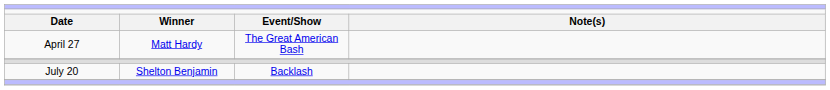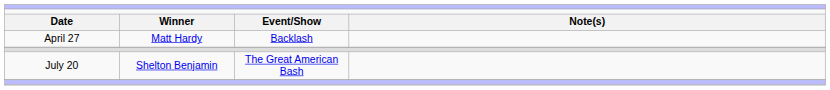 <table class="wikitable" style="text-align:center; width:100%;">
 <tr style="background:#BBF;">
 <td colspan="5"></td>
 </tr>
 <tr>
 <td colspan="5"><strong></strong></td>
 </tr>
 <tr>
 <th width=14%>Date</th>
 <th width=14%>Winner</th>
 <th width=14%>Event/Show</th>
 <th width=58%>Note(s)</th>
 </tr>
 <tr>
 <td>April 27<br></td>
 <td><a href='#'>Matt Hardy</a></td>
-<td><a href='#'>The Great American Bash</a></td>
+<td><a href='#'>Backlash</a></td>
 <td></td>
 </tr>
 <tr>
 </tr>
 <tr style="background:#ddd;">
 <td colspan="5"></td>
 </tr>
 <tr>
 <td>July 20</td>
 <td><a href='#'>Shelton Benjamin</a></td>
-<td><a href='#'>Backlash</a></td>
+<td><a href='#'>The Great American Bash</a></td>
 <td></td>
 </tr>
 <tr>
 </tr>
 <tr style="background:#BBF;">
 <td colspan="5"></td>
 </tr>
 <tr>
 </tr>
 </table>
